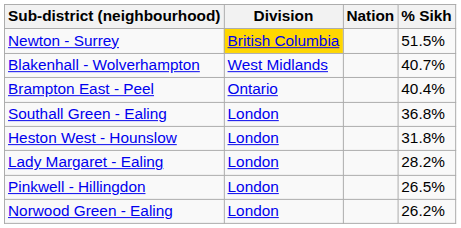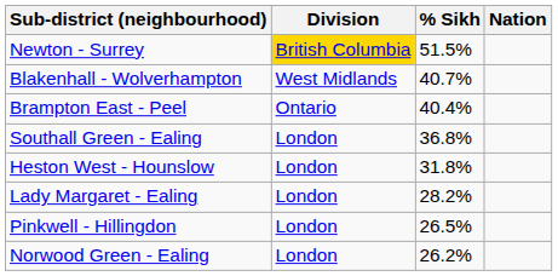 <table class="wikitable">
 <tr>
 <th>Sub-district (neighbourhood)</th>
 <th>Division</th>
+<th>% Sikh</th>
 <th>Nation</th>
-<th>% Sikh</th>
 </tr>
 <tr>
 <td><a href='#'>Newton - Surrey</a></td>
 <td style="background: gold;"><a href='#'>British Columbia</a></td>
+<td>51.5%</td>
 <td></td>
-<td>51.5%</td>
 </tr>
 <tr>
 <td><a href='#'>Blakenhall - Wolverhampton</a></td>
 <td><a href='#'>West Midlands</a></td>
+<td>40.7%</td>
 <td></td>
-<td>40.7%</td>
 </tr>
 <tr>
 <td><a href='#'>Brampton East - Peel</a></td>
 <td><a href='#'>Ontario</a></td>
+<td>40.4%</td>
 <td></td>
-<td>40.4%</td>
 </tr>
 <tr>
 <td><a href='#'>Southall Green - Ealing</a></td>
 <td><a href='#'>London</a></td>
+<td>36.8%</td>
 <td></td>
-<td>36.8%</td>
 </tr>
 <tr>
 <td><a href='#'>Heston West - Hounslow</a></td>
 <td><a href='#'>London</a></td>
+<td>31.8%</td>
 <td></td>
-<td>31.8%</td>
 </tr>
 <tr>
 <td><a href='#'>Lady Margaret - Ealing</a></td>
 <td><a href='#'>London</a></td>
+<td>28.2%</td>
 <td></td>
-<td>28.2%</td>
 </tr>
 <tr>
 <td><a href='#'>Pinkwell - Hillingdon</a></td>
 <td><a href='#'>London</a></td>
+<td>26.5%</td>
 <td></td>
-<td>26.5%</td>
 </tr>
 <tr>
 <td><a href='#'>Norwood Green - Ealing</a></td>
 <td><a href='#'>London</a></td>
+<td>26.2%</td>
 <td></td>
-<td>26.2%</td>
 </tr>
 </table>
